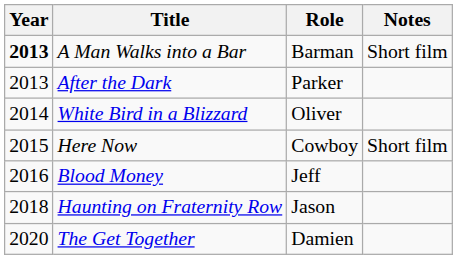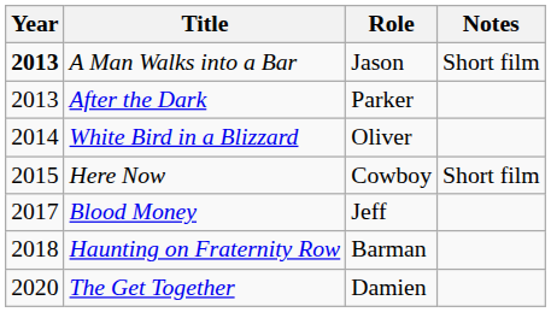 <table class="wikitable sortable">
 <tr>
 <th>Year</th>
 <th>Title</th>
 <th>Role</th>
 <th class="unsortable">Notes</th>
 </tr>
 <tr>
 <td><strong>2013</strong></td>
 <td><em>A Man Walks into a Bar</em></td>
-<td>Barman</td>
+<td>Jason</td>
 <td>Short film</td>
 </tr>
 <tr>
 <td>2013</td>
 <td><em><a href='#'>After the Dark</a></em></td>
 <td>Parker</td>
 <td></td>
 </tr>
 <tr>
 <td>2014</td>
 <td><em><a href='#'>White Bird in a Blizzard</a></em></td>
 <td>Oliver</td>
 <td></td>
 </tr>
 <tr>
 <td>2015</td>
 <td><em>Here Now</em></td>
 <td>Cowboy</td>
 <td>Short film</td>
 </tr>
 <tr>
-<td>2016</td>
+<td>2017</td>
 <td><em><a href='#'>Blood Money</a></em></td>
 <td>Jeff</td>
 <td></td>
 </tr>
 <tr>
 <td>2018</td>
 <td><em><a href='#'>Haunting on Fraternity Row</a></em></td>
-<td>Jason</td>
+<td>Barman</td>
 <td></td>
 </tr>
 <tr>
 <td>2020</td>
 <td><em><a href='#'>The Get Together</a></em></td>
 <td>Damien</td>
 <td></td>
 </tr>
 </table>
